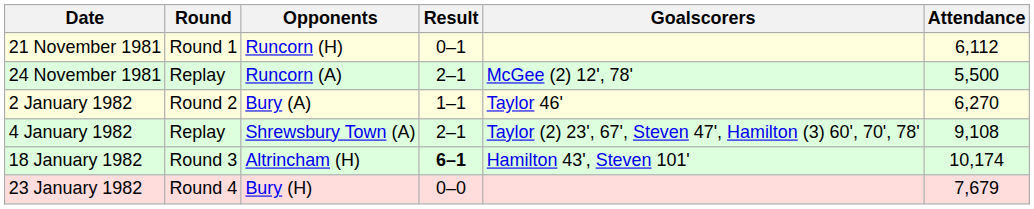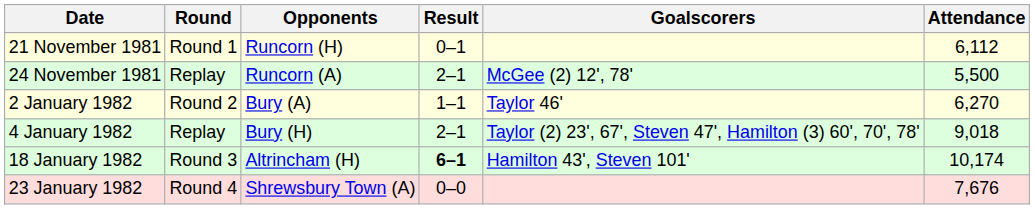 <table class="wikitable">
 <tr>
 <th>Date</th>
 <th>Round</th>
 <th>Opponents</th>
 <th>Result</th>
 <th>Goalscorers</th>
 <th>Attendance</th>
 </tr>
 <tr bgcolor="#ffffdd">
 <td>21 November 1981</td>
 <td>Round 1</td>
 <td><a href='#'>Runcorn</a> (H)</td>
 <td align="center">0–1</td>
 <td></td>
 <td align="center">6,112</td>
 </tr>
 <tr bgcolor="#ddffdd">
 <td>24 November 1981</td>
 <td>Replay</td>
 <td><a href='#'>Runcorn</a> (A)</td>
 <td align="center">2–1</td>
 <td><a href='#'>McGee</a> (2) 12', 78'</td>
 <td align="center">5,500</td>
 </tr>
 <tr bgcolor="#ffffdd">
 <td>2 January 1982</td>
 <td>Round 2</td>
 <td><a href='#'>Bury</a> (A)</td>
 <td align="center">1–1</td>
 <td><a href='#'>Taylor</a> 46'</td>
 <td align="center">6,270</td>
 </tr>
 <tr bgcolor="#ddffdd">
 <td>4 January 1982</td>
 <td>Replay</td>
-<td><a href='#'>Shrewsbury Town</a> (A)</td>
+<td><a href='#'>Bury</a> (H)</td>
 <td align="center">2–1 </td>
 <td><a href='#'>Taylor</a> (2) 23', 67', <a href='#'>Steven</a> 47', <a href='#'>Hamilton</a> (3) 60', 70', 78'</td>
-<td align="center">9,108</td>
+<td align="center">9,018</td>
 </tr>
 <tr bgcolor="#ddffdd">
 <td>18 January 1982</td>
 <td>Round 3</td>
 <td><a href='#'>Altrincham</a> (H)</td>
 <td align="center"><strong>6–1</strong></td>
 <td><a href='#'>Hamilton</a> 43', <a href='#'>Steven</a> 101'</td>
 <td align="center">10,174</td>
 </tr>
 <tr bgcolor="#ffdddd">
 <td>23 January 1982</td>
 <td>Round 4</td>
-<td><a href='#'>Bury</a> (H)</td>
+<td><a href='#'>Shrewsbury Town</a> (A)</td>
 <td align="center">0–0</td>
 <td></td>
-<td align="center">7,679</td>
+<td align="center">7,676</td>
 </tr>
 </table>
